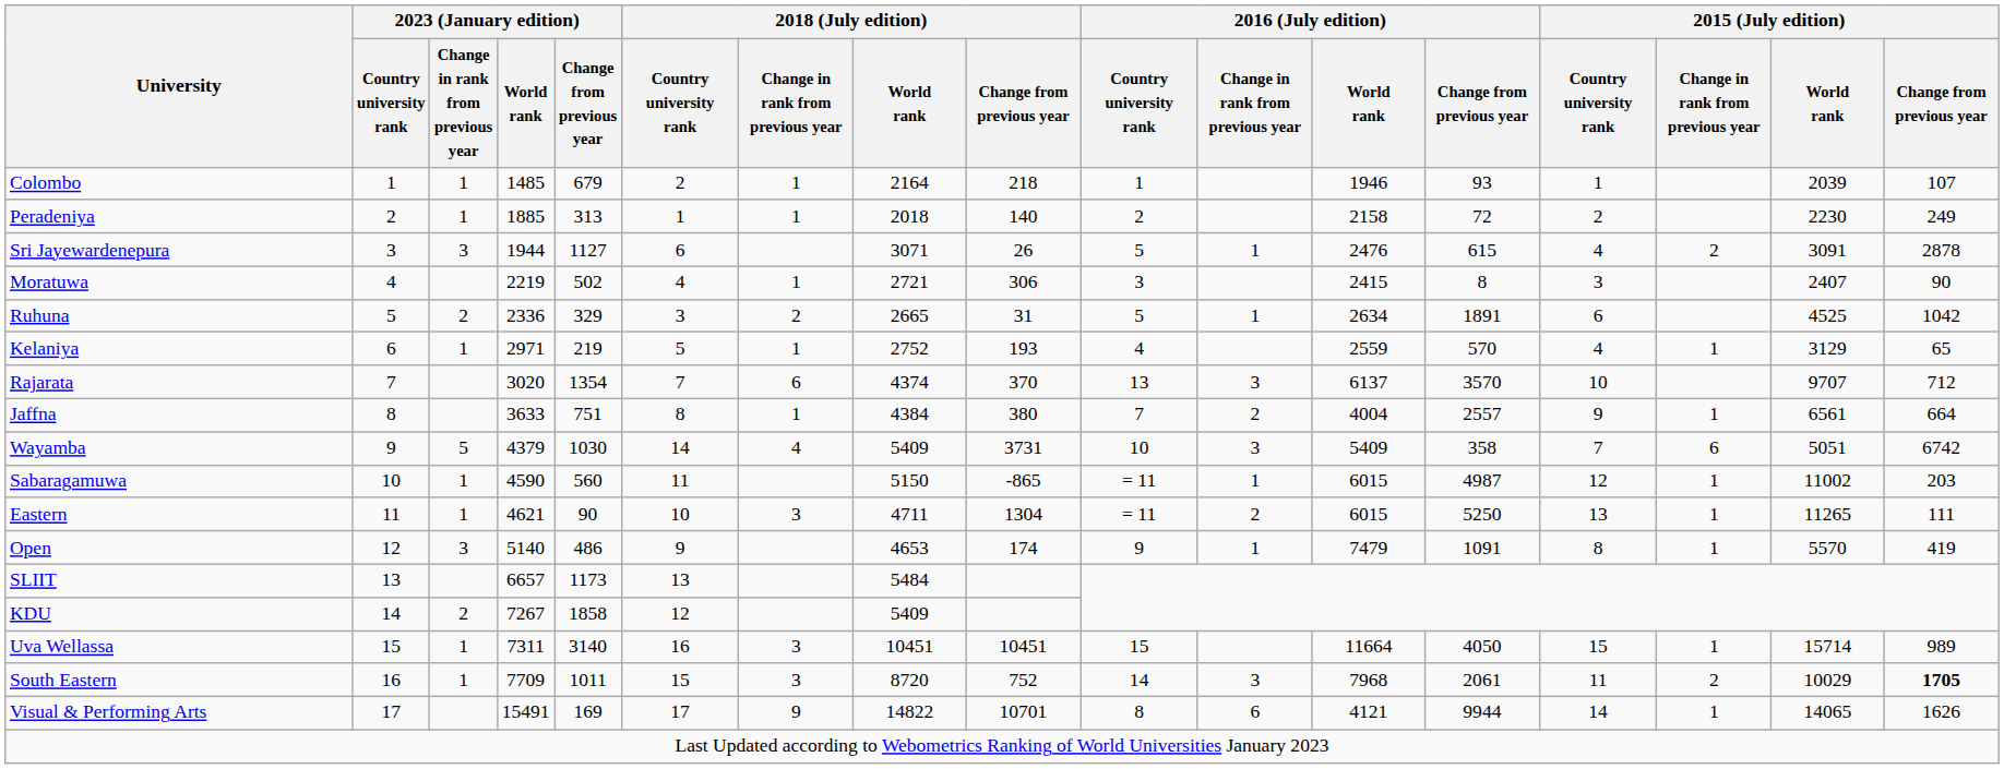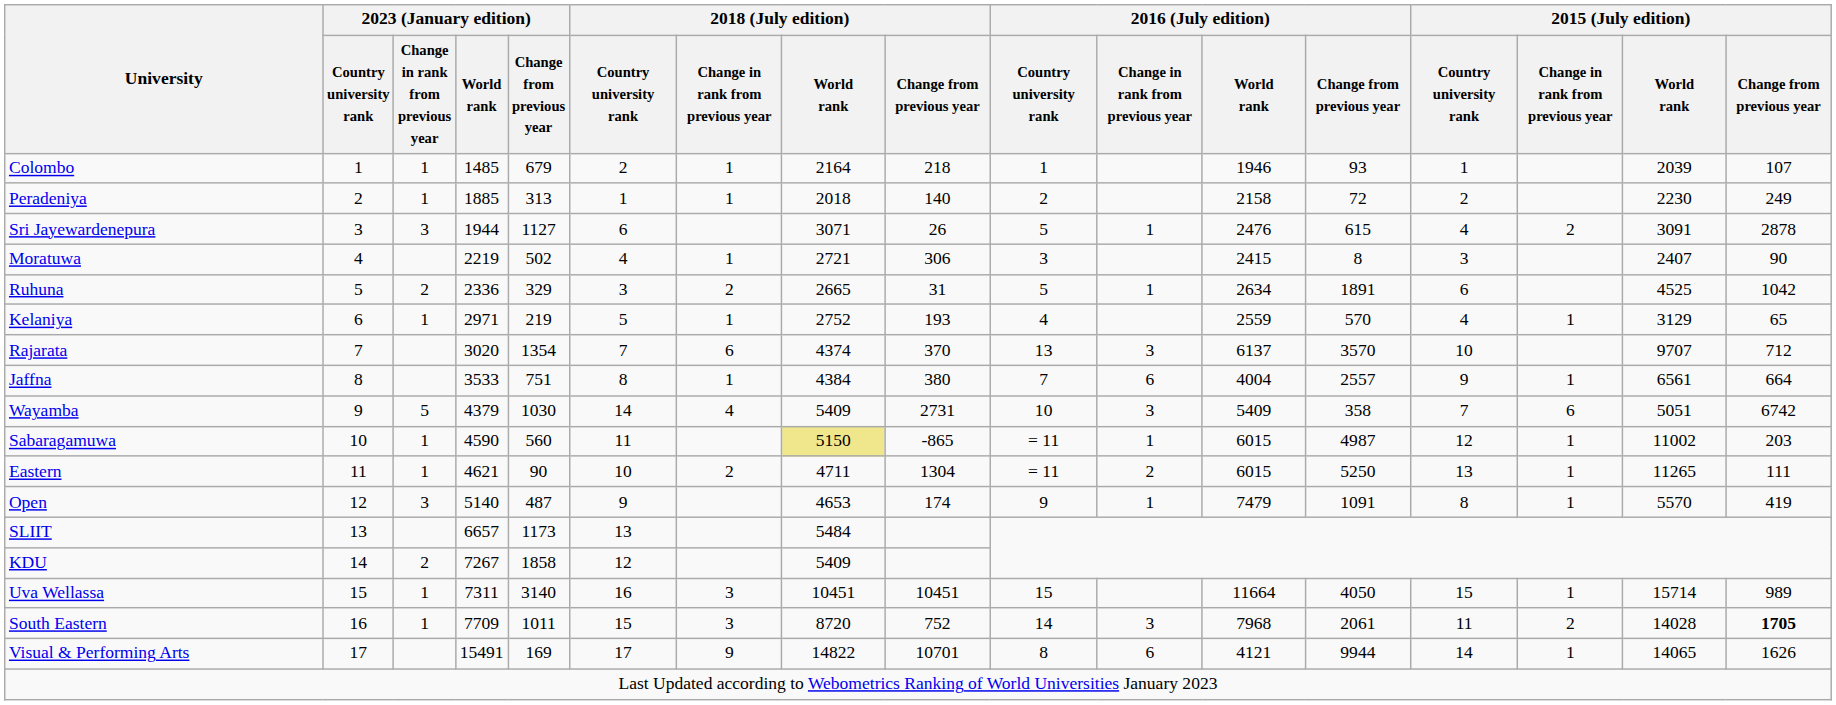 <table class="wikitable" style="font-size:75%; text-align:center">
 <tr>
 <th scope="col" rowspan="2" style="width:250px;">University</th>
 <th colspan="4">2023 (January edition)</th>
 <th colspan="4" scope="col">2018 (July edition)</th>
 <th scope="col" colspan="4">2016 (July edition)</th>
 <th scope="col" colspan="4">2015 (July edition)</th>
 </tr>
 <tr>
 <th><small>Country<br>university<br>rank</small><br></th>
 <th><small>Change in rank from previous year</small></th>
 <th><small>World<br>rank</small><br></th>
 <th><small>Change from previous year</small><br></th>
 <th scope="col" style="width:75px;"><small>Country<br>university<br>rank</small><br></th>
 <th scope="col" style="width:75px;"><small>Change in rank from previous year</small></th>
 <th scope="col" style="width:75px;"><small>World<br>rank</small><br></th>
 <th scope="col" style="width:75px;"><small>Change from previous year</small><br></th>
 <th scope="col" style="width:75px;"><small>Country<br>university<br>rank</small><br></th>
 <th scope="col" style="width:75px;"><small>Change in rank from previous year</small></th>
 <th scope="col" style="width:75px;"><small>World<br>rank</small><br></th>
 <th scope="col" style="width:75px;"><small>Change from previous year</small><br></th>
 <th scope="col" style="width:75px;"><small>Country<br>university<br>rank</small><br></th>
 <th scope="col" style="width:75px;"><small>Change in rank from previous year</small></th>
 <th scope="col" style="width:75px;"><small>World<br>rank</small><br></th>
 <th scope="col" style="width:75px;"><small>Change from previous year</small><br></th>
 </tr>
 <tr>
 <td align="left"><a href='#'>Colombo</a></td>
 <td>1</td>
 <td> 1</td>
 <td>1485</td>
 <td> 679</td>
 <td>2</td>
 <td> 1</td>
 <td>2164</td>
 <td> 218</td>
 <td>1</td>
 <td></td>
 <td>1946</td>
 <td> 93</td>
 <td>1</td>
 <td></td>
 <td>2039</td>
 <td> 107</td>
 </tr>
 <tr>
 <td align="left"><a href='#'>Peradeniya</a></td>
 <td>2</td>
 <td> 1</td>
 <td>1885</td>
 <td> 313</td>
 <td>1</td>
 <td> 1</td>
 <td>2018</td>
 <td> 140</td>
 <td>2</td>
 <td></td>
 <td>2158</td>
 <td> 72</td>
 <td>2</td>
 <td></td>
 <td>2230</td>
 <td> 249</td>
 </tr>
 <tr>
 <td align="left"><a href='#'>Sri Jayewardenepura</a></td>
 <td>3</td>
 <td> 3</td>
 <td>1944</td>
 <td> 1127</td>
 <td>6</td>
 <td></td>
 <td>3071</td>
 <td> 26</td>
 <td>5</td>
 <td> 1</td>
 <td>2476</td>
 <td> 615</td>
 <td>4</td>
 <td> 2</td>
 <td>3091</td>
 <td> 2878</td>
 </tr>
 <tr>
 <td align=left><a href='#'>Moratuwa</a></td>
 <td>4</td>
 <td></td>
 <td>2219</td>
 <td> 502</td>
 <td>4</td>
 <td> 1</td>
 <td>2721</td>
 <td> 306</td>
 <td>3</td>
 <td></td>
 <td>2415</td>
 <td> 8</td>
 <td>3</td>
 <td></td>
 <td>2407</td>
 <td> 90</td>
 </tr>
 <tr>
 <td align="left"><a href='#'>Ruhuna</a></td>
 <td>5</td>
 <td> 2</td>
 <td>2336</td>
 <td> 329</td>
 <td>3</td>
 <td> 2</td>
 <td>2665</td>
 <td> 31</td>
 <td>5</td>
 <td> 1</td>
 <td>2634</td>
 <td> 1891</td>
 <td>6</td>
 <td></td>
 <td>4525</td>
 <td> 1042</td>
 </tr>
 <tr>
 <td align="left"><a href='#'>Kelaniya</a></td>
 <td>6</td>
 <td> 1</td>
 <td>2971</td>
 <td> 219</td>
 <td>5</td>
 <td> 1</td>
 <td>2752</td>
 <td> 193</td>
 <td>4</td>
 <td></td>
 <td>2559</td>
 <td> 570</td>
 <td align="center">4</td>
 <td> 1</td>
 <td align="center">3129</td>
 <td> 65</td>
 </tr>
 <tr>
 <td align=left><a href='#'>Rajarata</a></td>
 <td>7</td>
 <td></td>
 <td>3020</td>
 <td> 1354</td>
 <td>7</td>
 <td> 6</td>
 <td>4374</td>
 <td> 370</td>
 <td>13</td>
 <td> 3</td>
 <td>6137</td>
 <td> 3570</td>
 <td>10</td>
 <td></td>
 <td align=center>9707</td>
 <td> 712</td>
 </tr>
 <tr>
 <td align=left><a href='#'>Jaffna</a></td>
 <td>8</td>
 <td></td>
-<td>3633</td>
+<td>3533</td>
 <td> 751</td>
 <td>8</td>
 <td> 1</td>
 <td>4384</td>
 <td> 380</td>
 <td>7</td>
-<td> 2</td>
+<td> 6</td>
 <td>4004</td>
 <td> 2557</td>
 <td>9</td>
 <td> 1</td>
 <td>6561</td>
 <td> 664</td>
 </tr>
 <tr>
 <td align="left"><a href='#'>Wayamba</a></td>
 <td>9</td>
 <td> 5</td>
 <td>4379</td>
 <td> 1030</td>
 <td>14</td>
 <td> 4</td>
 <td>5409</td>
-<td> 3731</td>
+<td> 2731</td>
 <td>10</td>
 <td> 3</td>
 <td>5409</td>
 <td> 358</td>
 <td>7</td>
 <td> 6</td>
 <td align="center">5051</td>
 <td> 6742</td>
 </tr>
 <tr>
 <td align="left"><a href='#'>Sabaragamuwa</a></td>
 <td>10</td>
 <td> 1</td>
 <td>4590</td>
 <td> 560</td>
 <td>11</td>
 <td></td>
-<td>5150</td>
+<td style="background: khaki;">5150</td>
 <td> -865</td>
 <td>= 11</td>
 <td> 1</td>
 <td>6015</td>
 <td> 4987</td>
 <td>12</td>
 <td> 1</td>
 <td align="center">11002</td>
 <td> 203</td>
 </tr>
 <tr>
 <td align="left"><a href='#'>Eastern</a></td>
 <td>11</td>
 <td> 1</td>
 <td>4621</td>
 <td> 90</td>
 <td>10</td>
-<td> 3</td>
+<td> 2</td>
 <td>4711</td>
 <td> 1304</td>
 <td>= 11</td>
 <td> 2</td>
 <td>6015</td>
 <td> 5250</td>
 <td>13</td>
 <td> 1</td>
 <td align="center">11265</td>
 <td> 111</td>
 </tr>
 <tr>
 <td align="left"><a href='#'>Open</a></td>
 <td>12</td>
 <td> 3</td>
 <td>5140</td>
-<td> 486</td>
+<td> 487</td>
 <td>9</td>
 <td></td>
 <td>4653</td>
 <td> 174</td>
 <td>9</td>
 <td> 1</td>
 <td>7479</td>
 <td> 1091</td>
 <td>8</td>
 <td> 1</td>
 <td align="center">5570</td>
 <td> 419</td>
 </tr>
 <tr>
 <td align="left"><a href='#'>SLIIT</a></td>
 <td>13</td>
 <td></td>
 <td>6657</td>
 <td> 1173</td>
 <td>13</td>
 <td></td>
 <td>5484</td>
 <td></td>
 <td colspan="8" rowspan="2"></td>
 </tr>
 <tr>
 <td align="left"><a href='#'>KDU</a></td>
 <td>14</td>
 <td> 2</td>
 <td>7267</td>
 <td> 1858</td>
 <td>12</td>
 <td></td>
 <td>5409</td>
 <td></td>
 </tr>
 <tr>
 <td align="left"><a href='#'>Uva Wellassa</a></td>
 <td>15</td>
 <td> 1</td>
 <td>7311</td>
 <td> 3140</td>
 <td>16</td>
 <td> 3</td>
 <td>10451</td>
 <td> 10451</td>
 <td align="center">15</td>
 <td></td>
 <td>11664</td>
 <td> 4050</td>
 <td align="center">15</td>
 <td> 1</td>
 <td>15714</td>
 <td> 989</td>
 </tr>
 <tr>
 <td align="left"><a href='#'>South Eastern</a></td>
 <td>16</td>
 <td> 1</td>
 <td>7709</td>
 <td> 1011</td>
 <td>15</td>
 <td> 3</td>
 <td>8720</td>
 <td> 752</td>
 <td>14</td>
 <td> 3</td>
 <td>7968</td>
 <td> 2061</td>
 <td>11</td>
 <td> 2</td>
-<td align="center">10029</td>
+<td align="center">14028</td>
 <td><strong> 1705</strong></td>
 </tr>
 <tr>
 <td align=left><a href='#'>Visual & Performing Arts</a></td>
 <td>17</td>
 <td></td>
 <td>15491</td>
 <td> 169</td>
 <td>17</td>
 <td> 9</td>
 <td>14822</td>
 <td> 10701</td>
 <td>8</td>
 <td> 6</td>
 <td>4121</td>
 <td> 9944</td>
 <td>14</td>
 <td> 1</td>
 <td>14065</td>
 <td> 1626</td>
 </tr>
 <tr>
 <td colspan="17">Last Updated according to <a href='#'>Webometrics Ranking of World Universities</a> January 2023  </td>
 </tr>
 </table>
